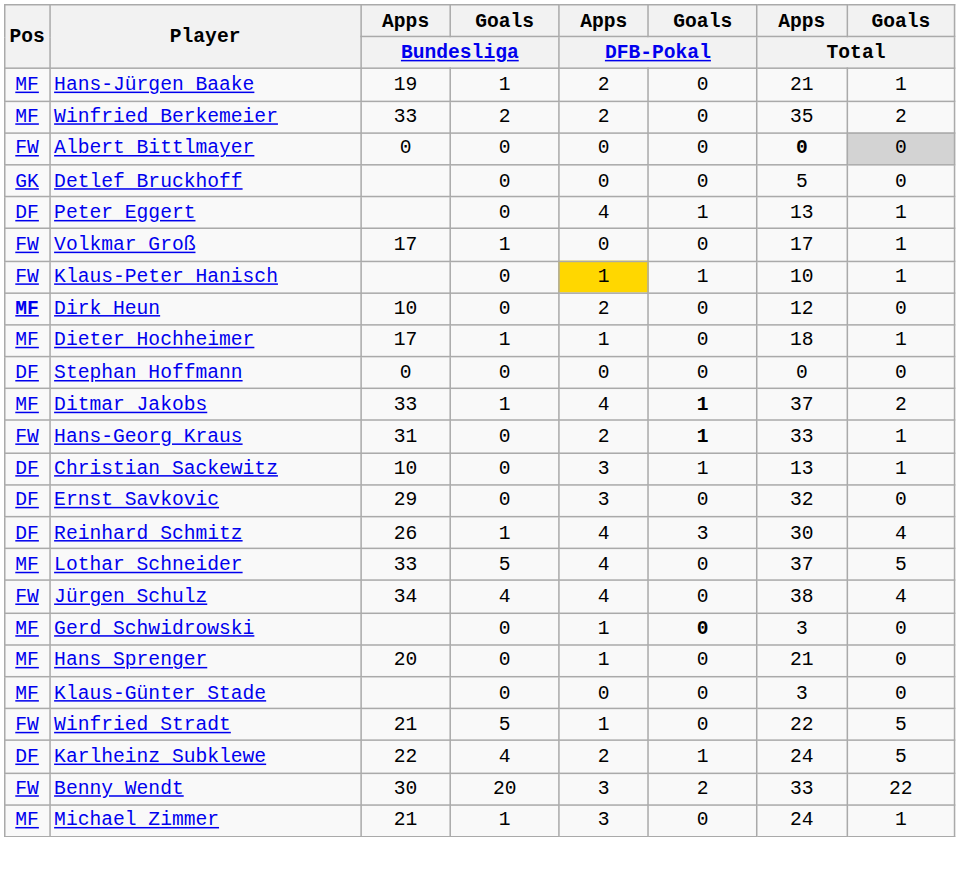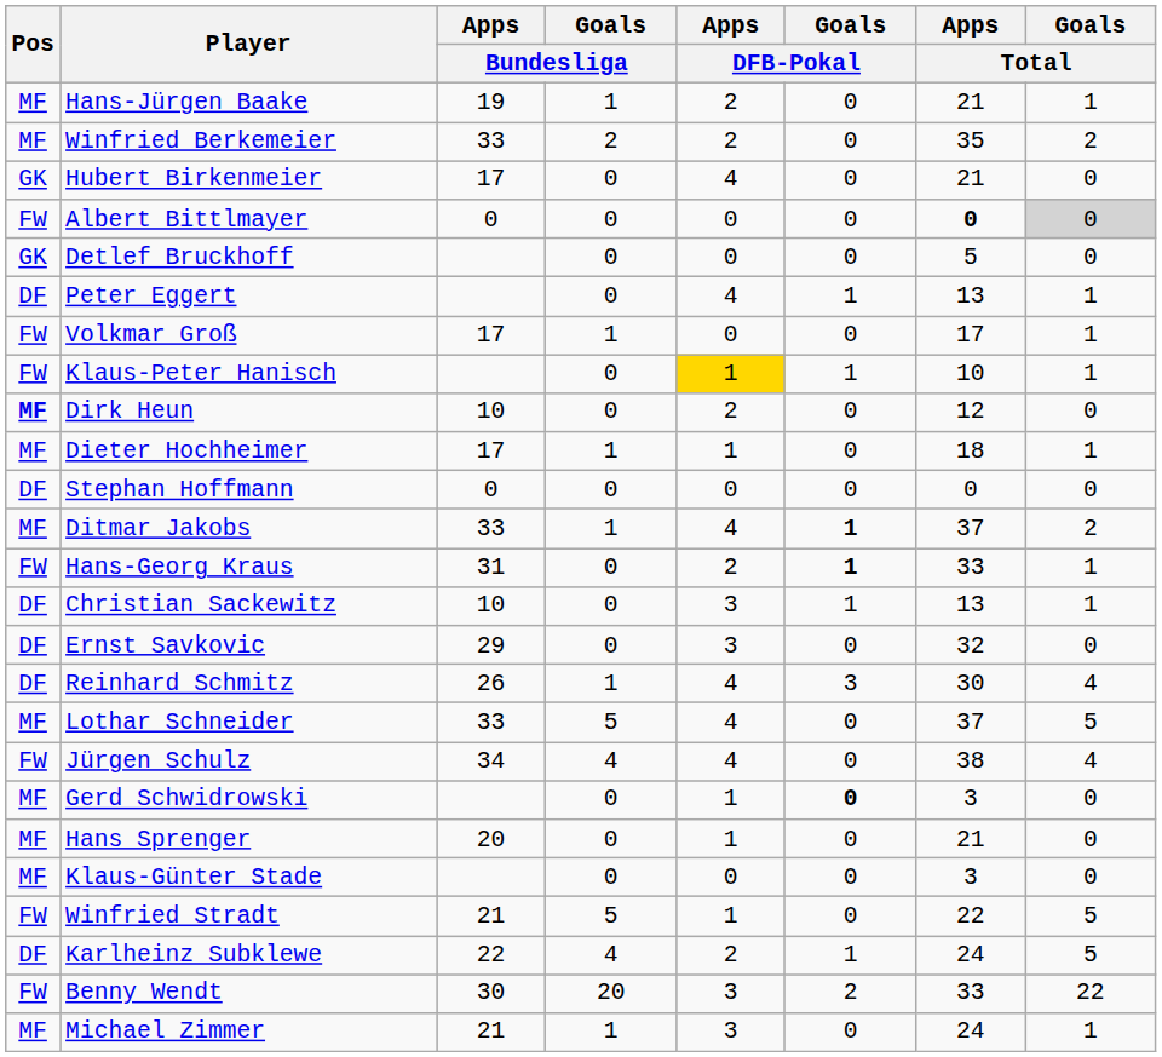 <table class="wikitable sortable" style="text-align:center">
 <tr>
 <th rowspan="2" class="unsortable">Pos</th>
 <th rowspan="2" class="unsortable" width="200">Player</th>
 <th>Apps</th>
 <th>Goals</th>
 <th>Apps</th>
 <th>Goals</th>
 <th>Apps</th>
 <th>Goals</th>
 </tr>
 <tr class="unsortable">
 <th colspan="2" width="125"><a href='#'>Bundesliga</a></th>
 <th colspan="2" width="125"><a href='#'>DFB-Pokal</a></th>
 <th colspan="2" width="125">Total</th>
 </tr>
 <tr>
 <td><a href='#'>MF</a></td>
 <td align="left"> <a href='#'>Hans-Jürgen Baake</a></td>
 <td>19</td>
 <td>1</td>
 <td>2</td>
 <td>0</td>
 <td>21</td>
 <td>1</td>
 </tr>
 <tr>
 <td><a href='#'>MF</a></td>
 <td align="left"> <a href='#'>Winfried Berkemeier</a></td>
 <td>33</td>
 <td>2</td>
 <td>2</td>
 <td>0</td>
 <td>35</td>
 <td>2</td>
+</tr>
+<tr>
+<td><a href='#'>GK</a></td>
+<td align="left"> <a href='#'>Hubert Birkenmeier</a></td>
+<td>17</td>
+<td>0</td>
+<td>4</td>
+<td>0</td>
+<td>21</td>
+<td>0</td>
 </tr>
 <tr>
 <td><a href='#'>FW</a></td>
 <td align="left"> <a href='#'>Albert Bittlmayer</a></td>
 <td>0</td>
 <td>0</td>
 <td>0</td>
 <td>0</td>
 <td><strong>0</strong></td>
 <td style="background: lightgrey;">0</td>
 </tr>
 <tr>
 <td><a href='#'>GK</a></td>
 <td align="left"> <a href='#'>Detlef Bruckhoff</a></td>
 <td></td>
 <td>0</td>
 <td>0</td>
 <td>0</td>
 <td>5</td>
 <td>0</td>
 </tr>
 <tr>
 <td><a href='#'>DF</a></td>
 <td align="left"> <a href='#'>Peter Eggert</a></td>
 <td></td>
 <td>0</td>
 <td>4</td>
 <td>1</td>
 <td>13</td>
 <td>1</td>
 </tr>
 <tr>
 <td><a href='#'>FW</a></td>
 <td align="left"> <a href='#'>Volkmar Groß</a></td>
 <td>17</td>
 <td>1</td>
 <td>0</td>
 <td>0</td>
 <td>17</td>
 <td>1</td>
 </tr>
 <tr>
 <td><a href='#'>FW</a></td>
 <td align="left"> <a href='#'>Klaus-Peter Hanisch</a></td>
 <td></td>
 <td>0</td>
 <td style="background: gold;">1</td>
 <td>1</td>
 <td>10</td>
 <td>1</td>
 </tr>
 <tr>
 <td><strong><a href='#'>MF</a></strong></td>
 <td align="left"> <a href='#'>Dirk Heun</a></td>
 <td>10</td>
 <td>0</td>
 <td>2</td>
 <td>0</td>
 <td>12</td>
 <td>0</td>
 </tr>
 <tr>
 <td><a href='#'>MF</a></td>
 <td align="left"> <a href='#'>Dieter Hochheimer</a></td>
 <td>17</td>
 <td>1</td>
 <td>1</td>
 <td>0</td>
 <td>18</td>
 <td>1</td>
 </tr>
 <tr>
 <td><a href='#'>DF</a></td>
 <td align="left"> <a href='#'>Stephan Hoffmann</a></td>
 <td>0</td>
 <td>0</td>
 <td>0</td>
 <td>0</td>
 <td>0</td>
 <td>0</td>
 </tr>
 <tr>
 <td><a href='#'>MF</a></td>
 <td align="left"> <a href='#'>Ditmar Jakobs</a></td>
 <td>33</td>
 <td>1</td>
 <td>4</td>
 <td><strong>1</strong></td>
 <td>37</td>
 <td>2</td>
 </tr>
 <tr>
 <td><a href='#'>FW</a></td>
 <td align="left"> <a href='#'>Hans-Georg Kraus</a></td>
 <td>31</td>
 <td>0</td>
 <td>2</td>
 <td><strong>1</strong></td>
 <td>33</td>
 <td>1</td>
 </tr>
 <tr>
 <td><a href='#'>DF</a></td>
 <td align="left"> <a href='#'>Christian Sackewitz</a></td>
 <td>10</td>
 <td>0</td>
 <td>3</td>
 <td>1</td>
 <td>13</td>
 <td>1</td>
 </tr>
 <tr>
 <td><a href='#'>DF</a></td>
 <td align="left"> <a href='#'>Ernst Savkovic</a></td>
 <td>29</td>
 <td>0</td>
 <td>3</td>
 <td>0</td>
 <td>32</td>
 <td>0</td>
 </tr>
 <tr>
 <td><a href='#'>DF</a></td>
 <td align="left"> <a href='#'>Reinhard Schmitz</a></td>
 <td>26</td>
 <td>1</td>
 <td>4</td>
 <td>3</td>
 <td>30</td>
 <td>4</td>
 </tr>
 <tr>
 <td><a href='#'>MF</a></td>
 <td align="left"> <a href='#'>Lothar Schneider</a></td>
 <td>33</td>
 <td>5</td>
 <td>4</td>
 <td>0</td>
 <td>37</td>
 <td>5</td>
 </tr>
 <tr>
 <td><a href='#'>FW</a></td>
 <td align="left"> <a href='#'>Jürgen Schulz</a></td>
 <td>34</td>
 <td>4</td>
 <td>4</td>
 <td>0</td>
 <td>38</td>
 <td>4</td>
 </tr>
 <tr>
 <td><a href='#'>MF</a></td>
 <td align="left"> <a href='#'>Gerd Schwidrowski</a></td>
 <td></td>
 <td>0</td>
 <td>1</td>
 <td><strong>0</strong></td>
 <td>3</td>
 <td>0</td>
 </tr>
 <tr>
 <td><a href='#'>MF</a></td>
 <td align="left"> <a href='#'>Hans Sprenger</a></td>
 <td>20</td>
 <td>0</td>
 <td>1</td>
 <td>0</td>
 <td>21</td>
 <td>0</td>
 </tr>
 <tr>
 <td><a href='#'>MF</a></td>
 <td align="left"> <a href='#'>Klaus-Günter Stade</a></td>
 <td></td>
 <td>0</td>
 <td>0</td>
 <td>0</td>
 <td>3</td>
 <td>0</td>
 </tr>
 <tr>
 <td><a href='#'>FW</a></td>
 <td align="left"> <a href='#'>Winfried Stradt</a></td>
 <td>21</td>
 <td>5</td>
 <td>1</td>
 <td>0</td>
 <td>22</td>
 <td>5</td>
 </tr>
 <tr>
 <td><a href='#'>DF</a></td>
 <td align="left"> <a href='#'>Karlheinz Subklewe</a></td>
 <td>22</td>
 <td>4</td>
 <td>2</td>
 <td>1</td>
 <td>24</td>
 <td>5</td>
 </tr>
 <tr>
 <td><a href='#'>FW</a></td>
 <td align="left"> <a href='#'>Benny Wendt</a></td>
 <td>30</td>
 <td>20</td>
 <td>3</td>
 <td>2</td>
 <td>33</td>
 <td>22</td>
 </tr>
 <tr>
 <td><a href='#'>MF</a></td>
 <td align="left"> <a href='#'>Michael Zimmer</a></td>
 <td>21</td>
 <td>1</td>
 <td>3</td>
 <td>0</td>
 <td>24</td>
 <td>1</td>
 </tr>
 </table>
